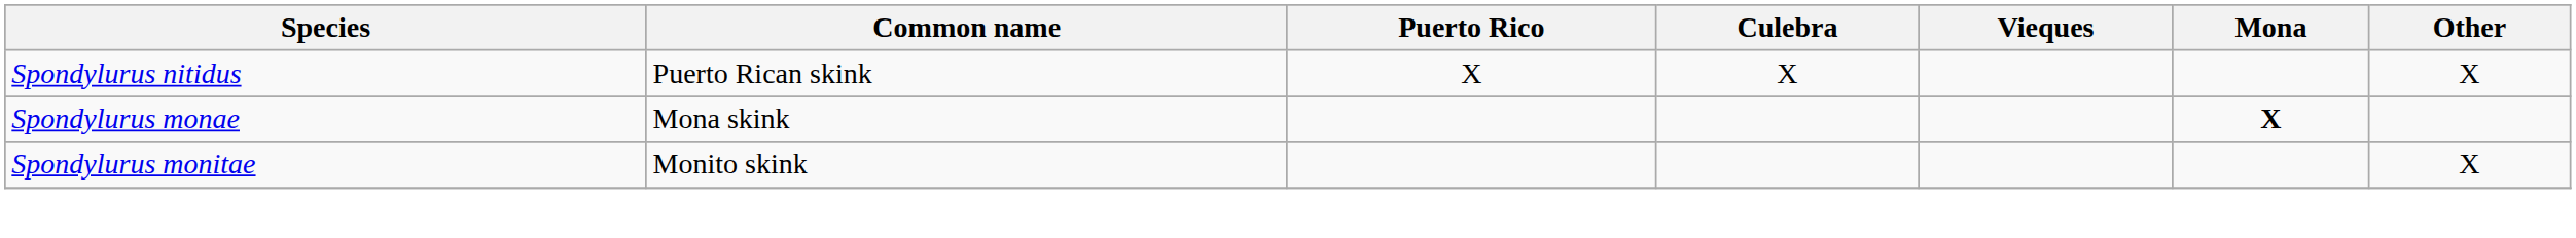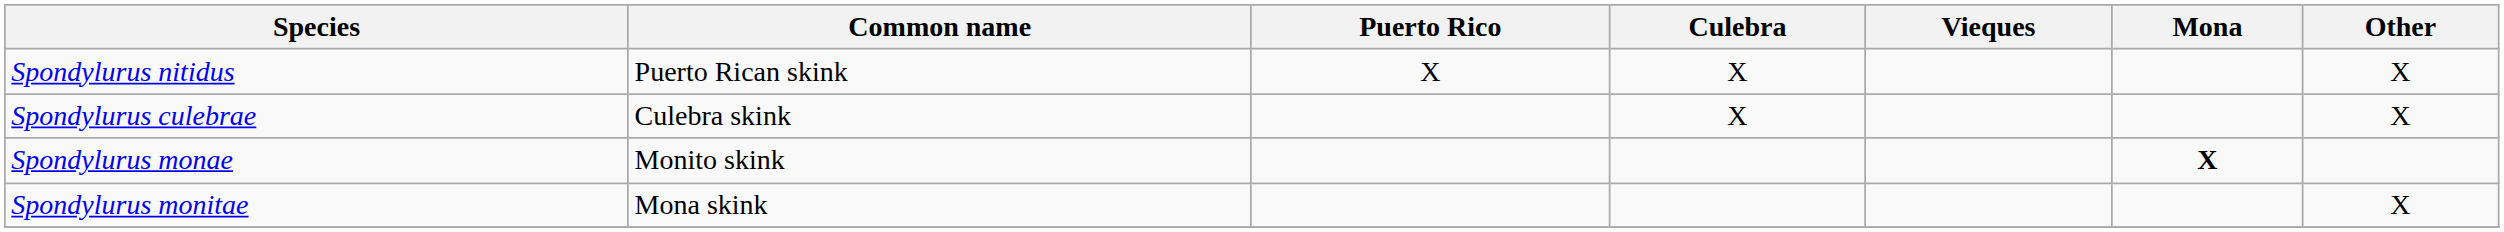 <table width=90% class="wikitable">
 <tr>
 <th width=25%>Species</th>
 <th width=25%>Common name</th>
 <th>Puerto Rico</th>
 <th>Culebra</th>
 <th>Vieques</th>
 <th>Mona</th>
 <th>Other</th>
 </tr>
 <tr>
 <td><em><a href='#'>Spondylurus nitidus</a></em></td>
 <td>Puerto Rican skink</td>
 <td align=center>X</td>
 <td align=center>X</td>
 <td align=center></td>
 <td align=center></td>
 <td align=center>X</td>
 </tr>
 <tr>
+<td><em><a href='#'>Spondylurus culebrae</a></em></td>
+<td>Culebra skink</td>
+<td align=center></td>
+<td align=center>X</td>
+<td align=center></td>
+<td align=center></td>
+<td align=center>X</td>
+</tr>
+<tr>
 <td><em><a href='#'>Spondylurus monae</a></em></td>
-<td>Mona skink</td>
+<td>Monito skink</td>
 <td align=center></td>
 <td align=center></td>
 <td align=center></td>
 <td align=center><strong>X</strong></td>
 <td align=center></td>
 </tr>
 <tr>
 <td><em><a href='#'>Spondylurus monitae</a></em></td>
-<td>Monito skink</td>
+<td>Mona skink</td>
 <td align=center></td>
 <td align=center></td>
 <td align=center></td>
 <td align=center></td>
 <td align=center>X</td>
 </tr>
 <tr>
 </tr>
 </table>
